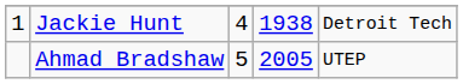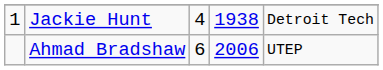 <table class="wikitable">
 <tr>
 </tr>
 <tr>
 <td>1</td>
 <td><a href='#'>Jackie Hunt</a></td>
 <td>4</td>
 <td><a href='#'>1938</a></td>
 <td style="font-size:80%;">Detroit Tech</td>
 </tr>
 <tr>
 <td></td>
 <td><a href='#'>Ahmad Bradshaw</a></td>
-<td>5</td>
-<td><a href='#'>2005</a></td>
+<td>6</td>
+<td><a href='#'>2006</a></td>
 <td style="font-size:80%;">UTEP</td>
 </tr>
 </table>
